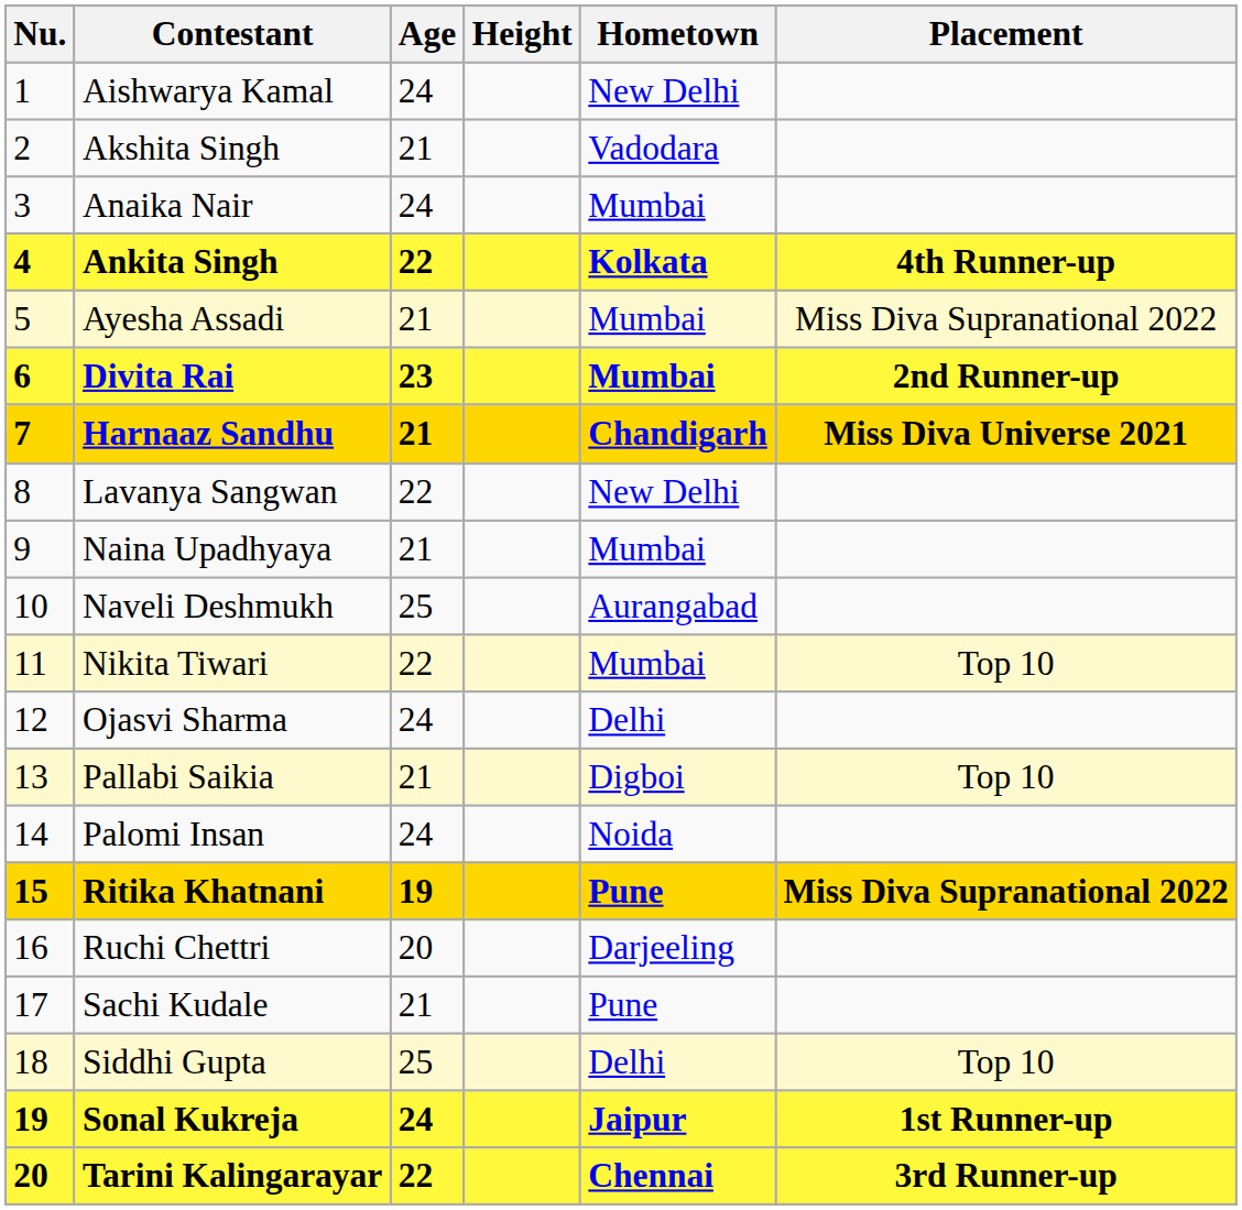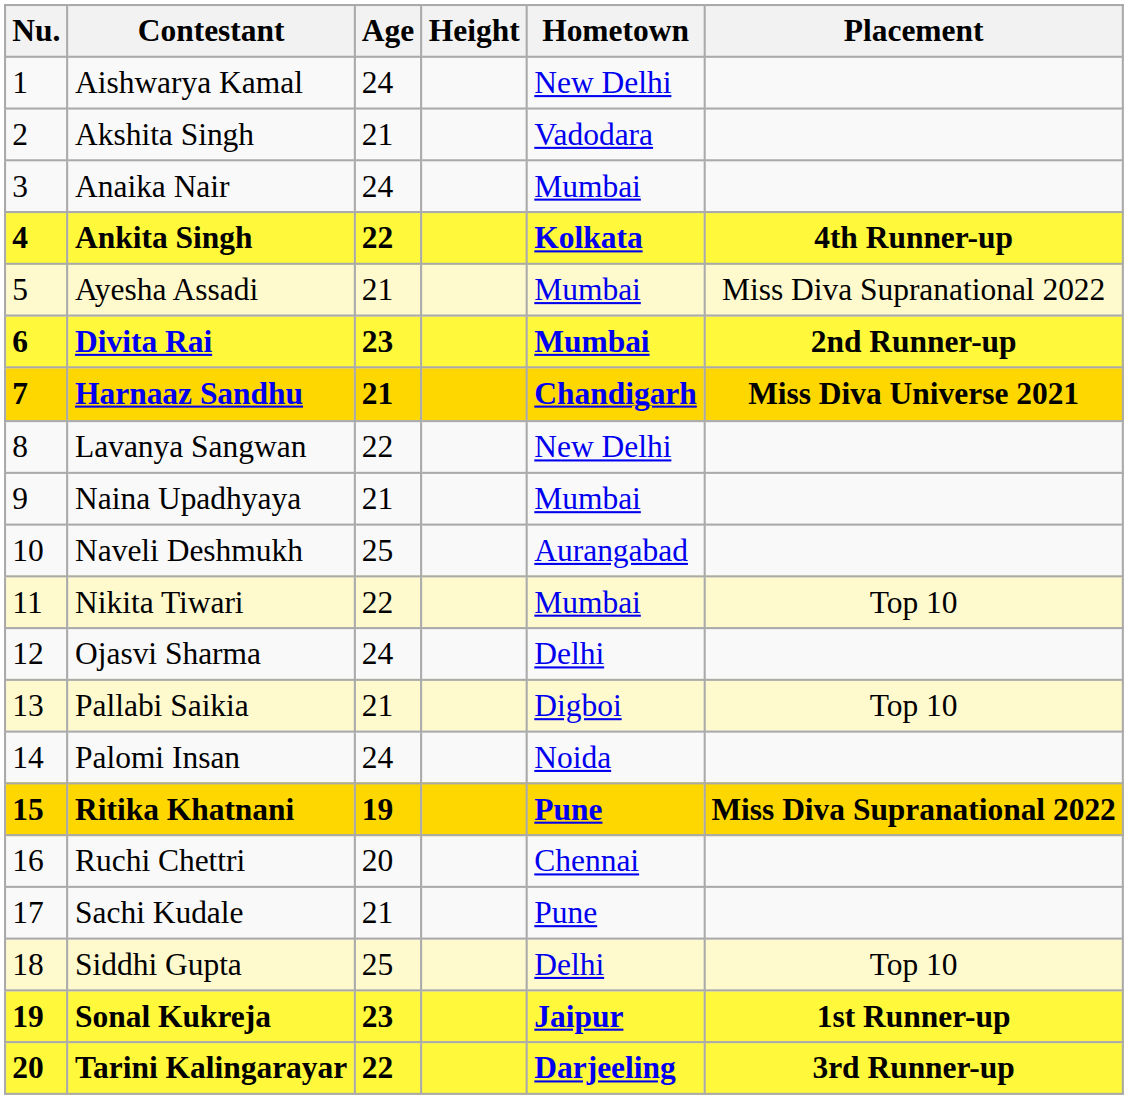 <table class="wikitable sortable" style="font-size:95%;">
 <tr>
 <th scope="col";>Nu.</th>
 <th scope="col">Contestant</th>
 <th scope="col">Age</th>
 <th scope="col">Height</th>
 <th scope="col">Hometown</th>
 <th scope="col">Placement</th>
 </tr>
 <tr>
 <td>1</td>
 <td>Aishwarya Kamal</td>
 <td>24</td>
 <td></td>
 <td><a href='#'>New Delhi</a></td>
 <td></td>
 </tr>
 <tr>
 <td>2</td>
 <td>Akshita Singh</td>
 <td>21</td>
 <td></td>
 <td><a href='#'>Vadodara</a></td>
 <td></td>
 </tr>
 <tr>
 <td>3</td>
 <td>Anaika Nair</td>
 <td>24</td>
 <td></td>
 <td><a href='#'>Mumbai</a></td>
 <td></td>
 </tr>
 <tr style="background-color:#FFF83B ; font-weight: bold">
 <td>4</td>
 <td>Ankita Singh</td>
 <td>22</td>
 <td></td>
 <td><a href='#'>Kolkata</a></td>
 <td align="center">4th Runner-up</td>
 </tr>
 <tr style="background-color:#FFFACD">
 <td>5</td>
 <td>Ayesha Assadi</td>
 <td>21</td>
 <td></td>
 <td><a href='#'>Mumbai</a></td>
 <td align="center">Miss Diva Supranational 2022</td>
 </tr>
 <tr style="background-color:#FFF83B ; font-weight: bold">
 <td>6</td>
 <td><a href='#'>Divita Rai</a></td>
 <td>23</td>
 <td></td>
 <td><a href='#'>Mumbai</a></td>
 <td align="center">2nd Runner-up</td>
 </tr>
 <tr style="background-color:gold ; font-weight: bold">
 <td>7</td>
 <td><a href='#'>Harnaaz Sandhu</a></td>
 <td>21</td>
 <td></td>
 <td><a href='#'>Chandigarh</a></td>
 <td align="center">Miss Diva Universe 2021</td>
 </tr>
 <tr>
 <td>8</td>
 <td>Lavanya Sangwan</td>
 <td>22</td>
 <td></td>
 <td><a href='#'>New Delhi</a></td>
 <td></td>
 </tr>
 <tr>
 <td>9</td>
 <td>Naina Upadhyaya</td>
 <td>21</td>
 <td></td>
 <td><a href='#'>Mumbai</a></td>
 <td></td>
 </tr>
 <tr>
 <td>10</td>
 <td>Naveli Deshmukh</td>
 <td>25</td>
 <td></td>
 <td><a href='#'>Aurangabad</a></td>
 <td></td>
 </tr>
 <tr style="background-color:#FFFACD">
 <td>11</td>
 <td>Nikita Tiwari</td>
 <td>22</td>
 <td></td>
 <td><a href='#'>Mumbai</a></td>
 <td align="center">Top 10</td>
 </tr>
 <tr>
 <td>12</td>
 <td>Ojasvi Sharma</td>
 <td>24</td>
 <td></td>
 <td><a href='#'>Delhi</a></td>
 <td></td>
 </tr>
 <tr style="background-color:#FFFACD">
 <td>13</td>
 <td>Pallabi Saikia</td>
 <td>21</td>
 <td></td>
 <td><a href='#'>Digboi</a></td>
 <td align="center">Top 10</td>
 </tr>
 <tr>
 <td>14</td>
 <td>Palomi Insan</td>
 <td>24</td>
 <td></td>
 <td><a href='#'>Noida</a></td>
 <td></td>
 </tr>
 <tr style="background-color:gold ; font-weight: bold">
 <td>15</td>
 <td>Ritika Khatnani</td>
 <td>19</td>
 <td></td>
 <td><a href='#'>Pune</a></td>
 <td align="center">Miss Diva Supranational 2022</td>
 </tr>
 <tr>
 <td>16</td>
 <td>Ruchi Chettri</td>
 <td>20</td>
 <td></td>
-<td><a href='#'>Darjeeling</a></td>
+<td><a href='#'>Chennai</a></td>
 <td></td>
 </tr>
 <tr>
 <td>17</td>
 <td>Sachi Kudale</td>
 <td>21</td>
 <td></td>
 <td><a href='#'>Pune</a></td>
 <td></td>
 </tr>
 <tr style="background-color:#FFFACD">
 <td>18</td>
 <td>Siddhi Gupta</td>
 <td>25</td>
 <td></td>
 <td><a href='#'>Delhi</a></td>
 <td align="center">Top 10</td>
 </tr>
 <tr style="background-color:#FFF83B ; font-weight: bold">
 <td>19</td>
 <td>Sonal Kukreja</td>
-<td>24</td>
+<td>23</td>
 <td></td>
 <td><a href='#'>Jaipur</a></td>
 <td align="center">1st Runner-up</td>
 </tr>
 <tr style="background-color:#FFF83B ; font-weight: bold">
 <td>20</td>
 <td>Tarini Kalingarayar</td>
 <td>22</td>
 <td></td>
-<td><a href='#'>Chennai</a></td>
+<td><a href='#'>Darjeeling</a></td>
 <td align="center">3rd Runner-up</td>
 </tr>
 </table>
